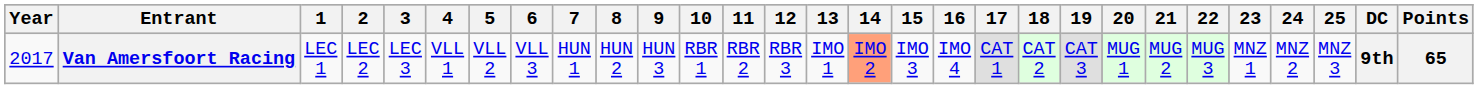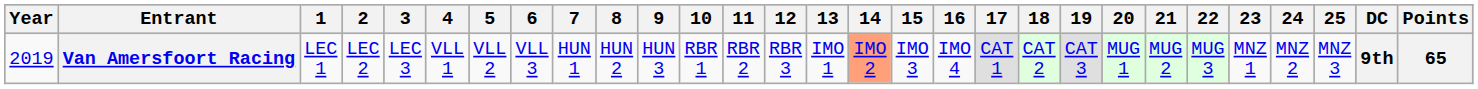 <table class="wikitable" style="text-align:center; font-size:85%">
 <tr>
 <th>Year</th>
 <th>Entrant</th>
 <th>1</th>
 <th>2</th>
 <th>3</th>
 <th>4</th>
 <th>5</th>
 <th>6</th>
 <th>7</th>
 <th>8</th>
 <th>9</th>
 <th>10</th>
 <th>11</th>
 <th>12</th>
 <th>13</th>
 <th>14</th>
 <th>15</th>
 <th>16</th>
 <th>17</th>
 <th>18</th>
 <th>19</th>
 <th>20</th>
 <th>21</th>
 <th>22</th>
 <th>23</th>
 <th>24</th>
 <th>25</th>
 <th>DC</th>
 <th>Points</th>
 </tr>
 <tr>
-<td><a href='#'>2017</a></td>
+<td><a href='#'>2019</a></td>
 <th nowrap><a href='#'>Van Amersfoort Racing</a></th>
 <td><a href='#'>LEC<br>1</a></td>
 <td><a href='#'>LEC<br>2</a></td>
 <td><a href='#'>LEC<br>3</a></td>
 <td><a href='#'>VLL<br>1</a></td>
 <td><a href='#'>VLL<br>2</a></td>
 <td><a href='#'>VLL<br>3</a></td>
 <td><a href='#'>HUN<br>1</a></td>
 <td><a href='#'>HUN<br>2</a></td>
 <td><a href='#'>HUN<br>3</a></td>
 <td><a href='#'>RBR<br>1</a></td>
 <td><a href='#'>RBR<br>2</a></td>
 <td><a href='#'>RBR<br>3</a></td>
 <td><a href='#'>IMO<br>1</a></td>
 <td style="background: lightsalmon;"><a href='#'>IMO<br>2</a></td>
 <td><a href='#'>IMO<br>3</a></td>
 <td><a href='#'>IMO<br>4</a></td>
 <td style="background:#DFDFDF;"><a href='#'>CAT<br>1</a><br></td>
 <td style="background:#DFFFDF;"><a href='#'>CAT<br>2</a><br></td>
 <td style="background:#DFDFDF;"><a href='#'>CAT<br>3</a><br></td>
 <td style="background:#DFFFDF;"><a href='#'>MUG<br>1</a><br></td>
 <td style="background:#DFFFDF;"><a href='#'>MUG<br>2</a><br></td>
 <td style="background:#DFFFDF;"><a href='#'>MUG<br>3</a><br></td>
 <td><a href='#'>MNZ<br>1</a></td>
 <td><a href='#'>MNZ<br>2</a></td>
 <td><a href='#'>MNZ<br>3</a></td>
 <th>9th</th>
 <th>65</th>
 </tr>
 </table>
